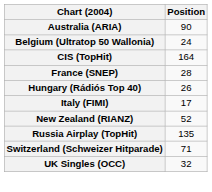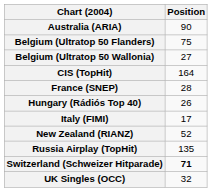 <table class="wikitable sortable plainrowheaders" style="text-align:center">
 <tr>
 <th scope="col">Chart (2004)</th>
 <th scope="col">Position</th>
 </tr>
 <tr>
 <th scope="row">Australia (ARIA)</th>
 <td>90</td>
 </tr>
 <tr>
+<th scope="row">Belgium (Ultratop 50 Flanders)</th>
+<td>75</td>
+</tr>
+<tr>
 <th scope="row">Belgium (Ultratop 50 Wallonia)</th>
-<td>24</td>
+<td>27</td>
 </tr>
 <tr>
 <th scope="row">CIS (TopHit)<br></th>
 <td>164</td>
 </tr>
 <tr>
 <th scope="row">France (SNEP)</th>
 <td>28</td>
 </tr>
 <tr>
 <th scope="row">Hungary (Rádiós Top 40)</th>
 <td>26</td>
 </tr>
 <tr>
 <th scope="row">Italy (FIMI)</th>
 <td>17</td>
 </tr>
 <tr>
 <th scope="row">New Zealand (RIANZ)</th>
 <td>52</td>
 </tr>
 <tr>
 <th scope="row">Russia Airplay (TopHit)<br></th>
 <td>135</td>
 </tr>
 <tr>
 <th scope="row">Switzerland (Schweizer Hitparade)</th>
-<td>71</td>
+<td><strong>71</strong></td>
 </tr>
 <tr>
 <th scope="row">UK Singles (OCC)</th>
 <td>32</td>
 </tr>
 </table>
